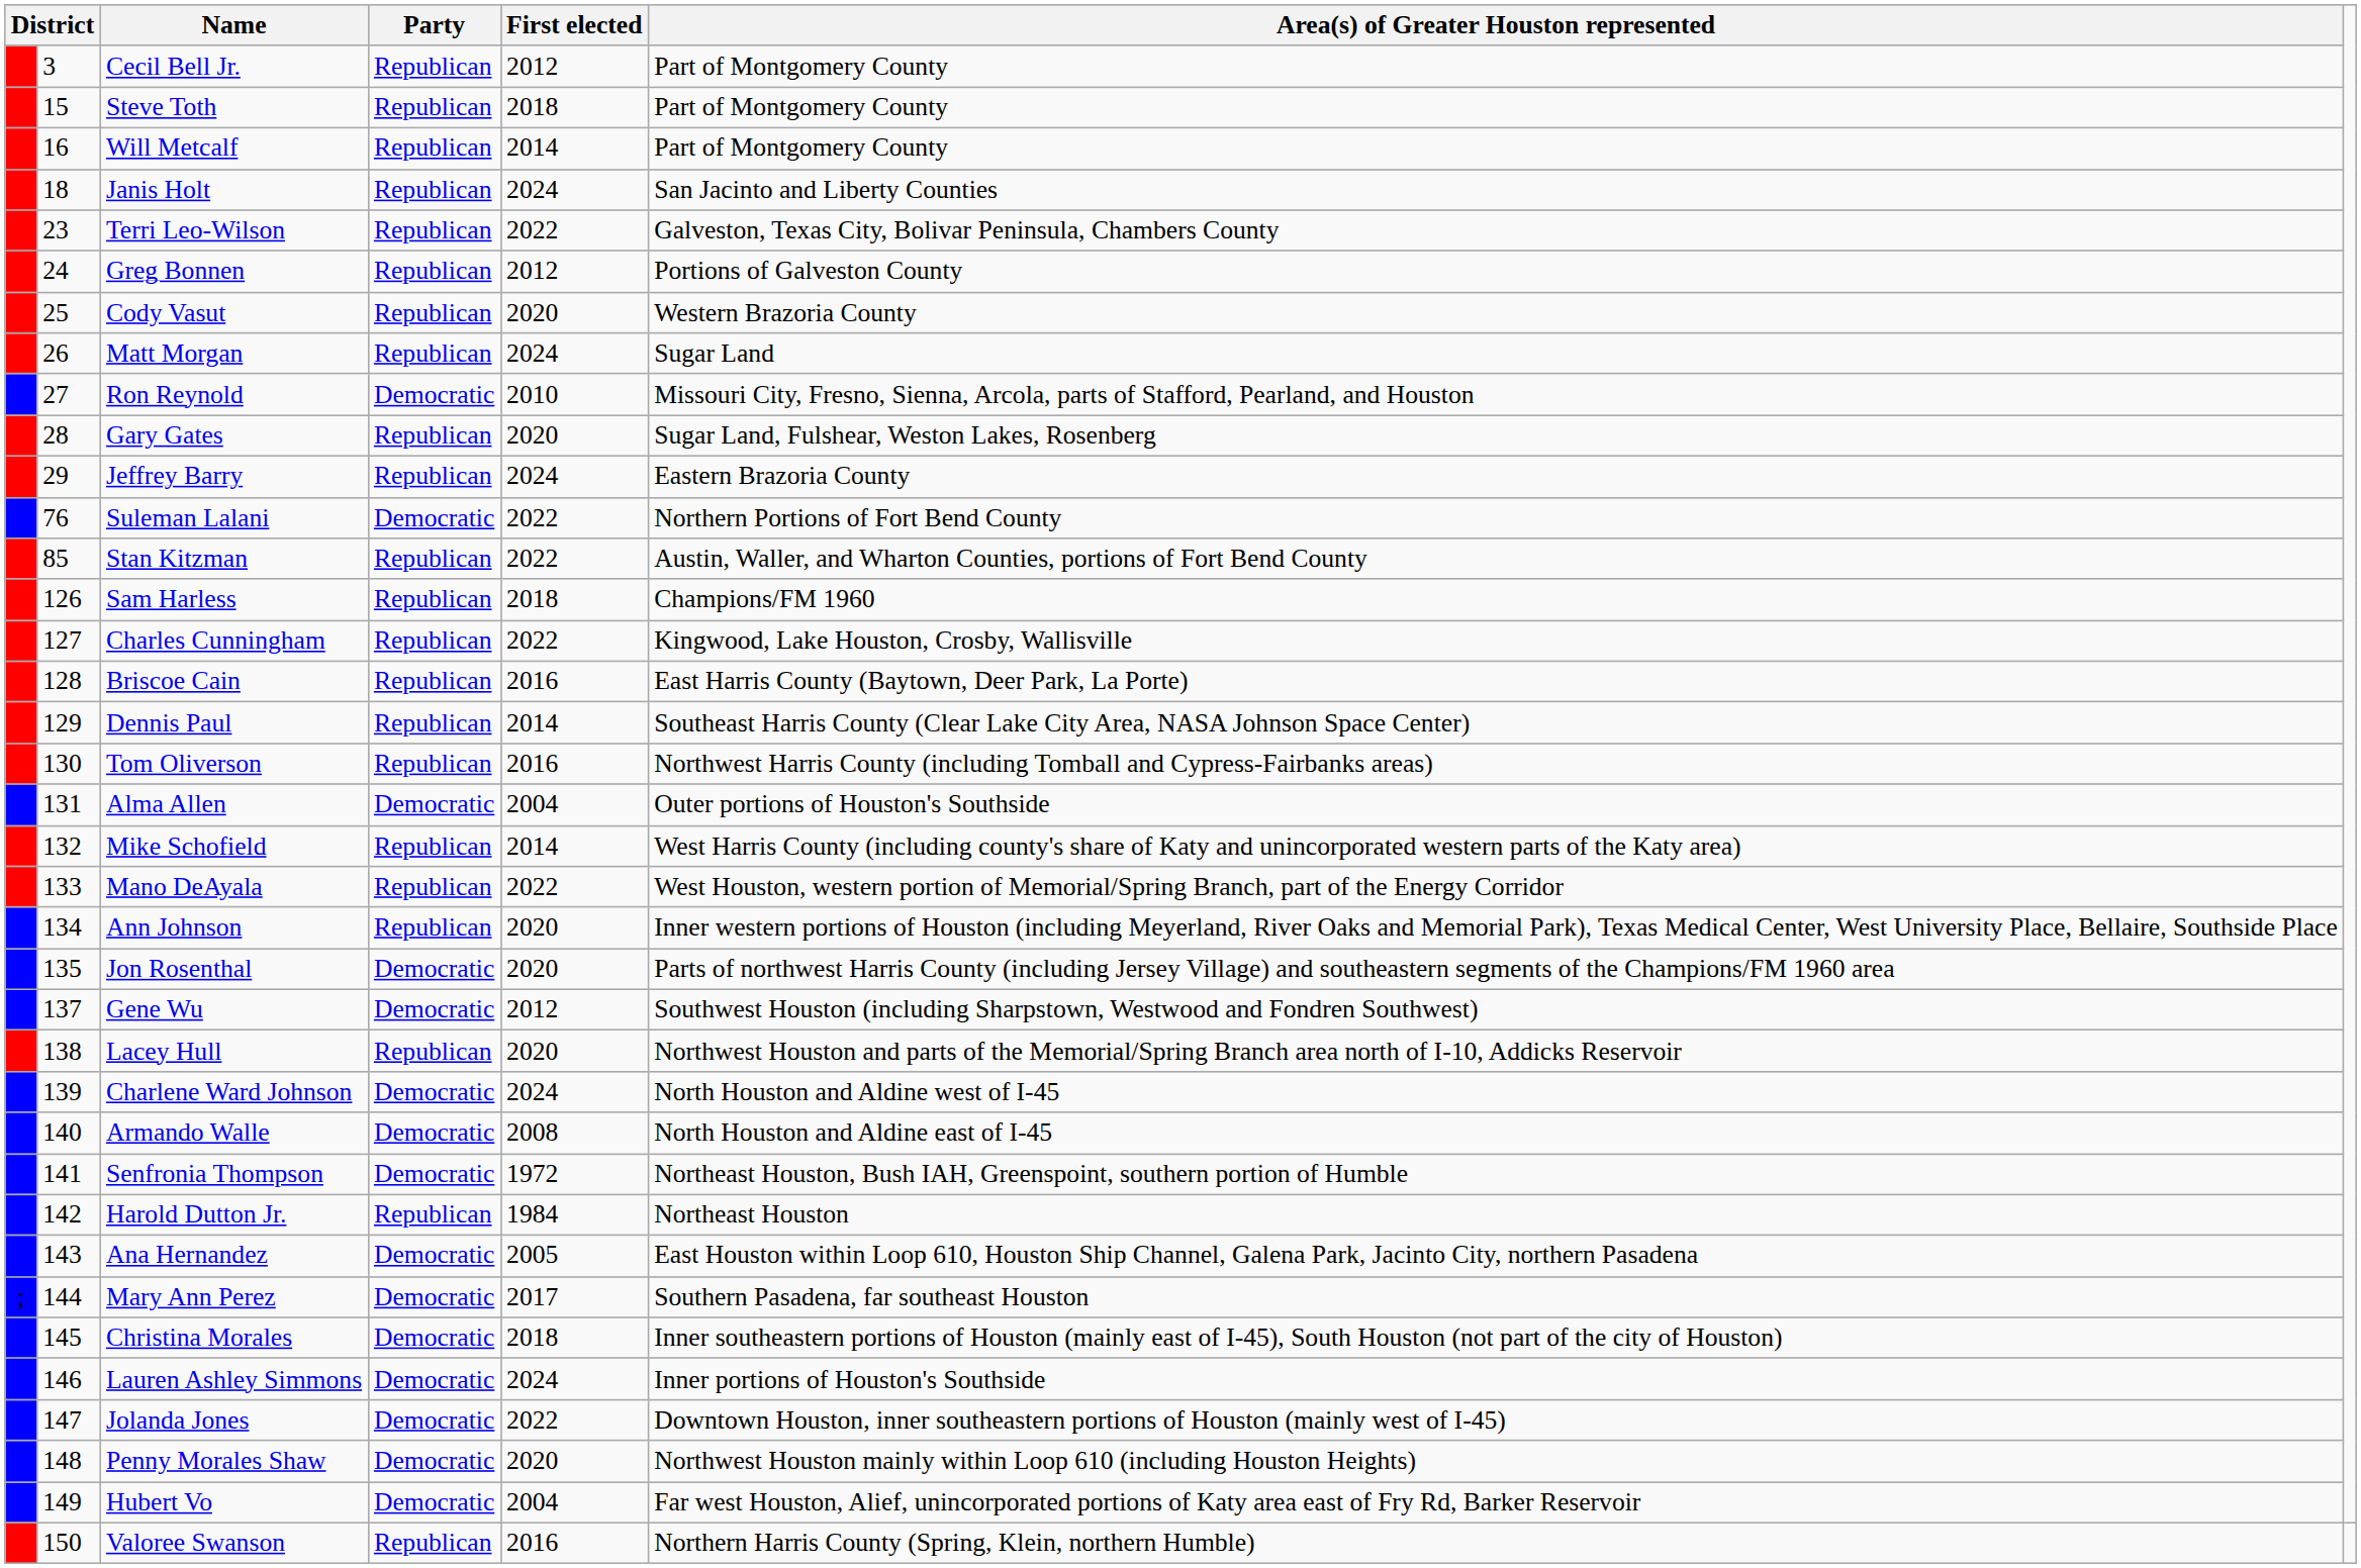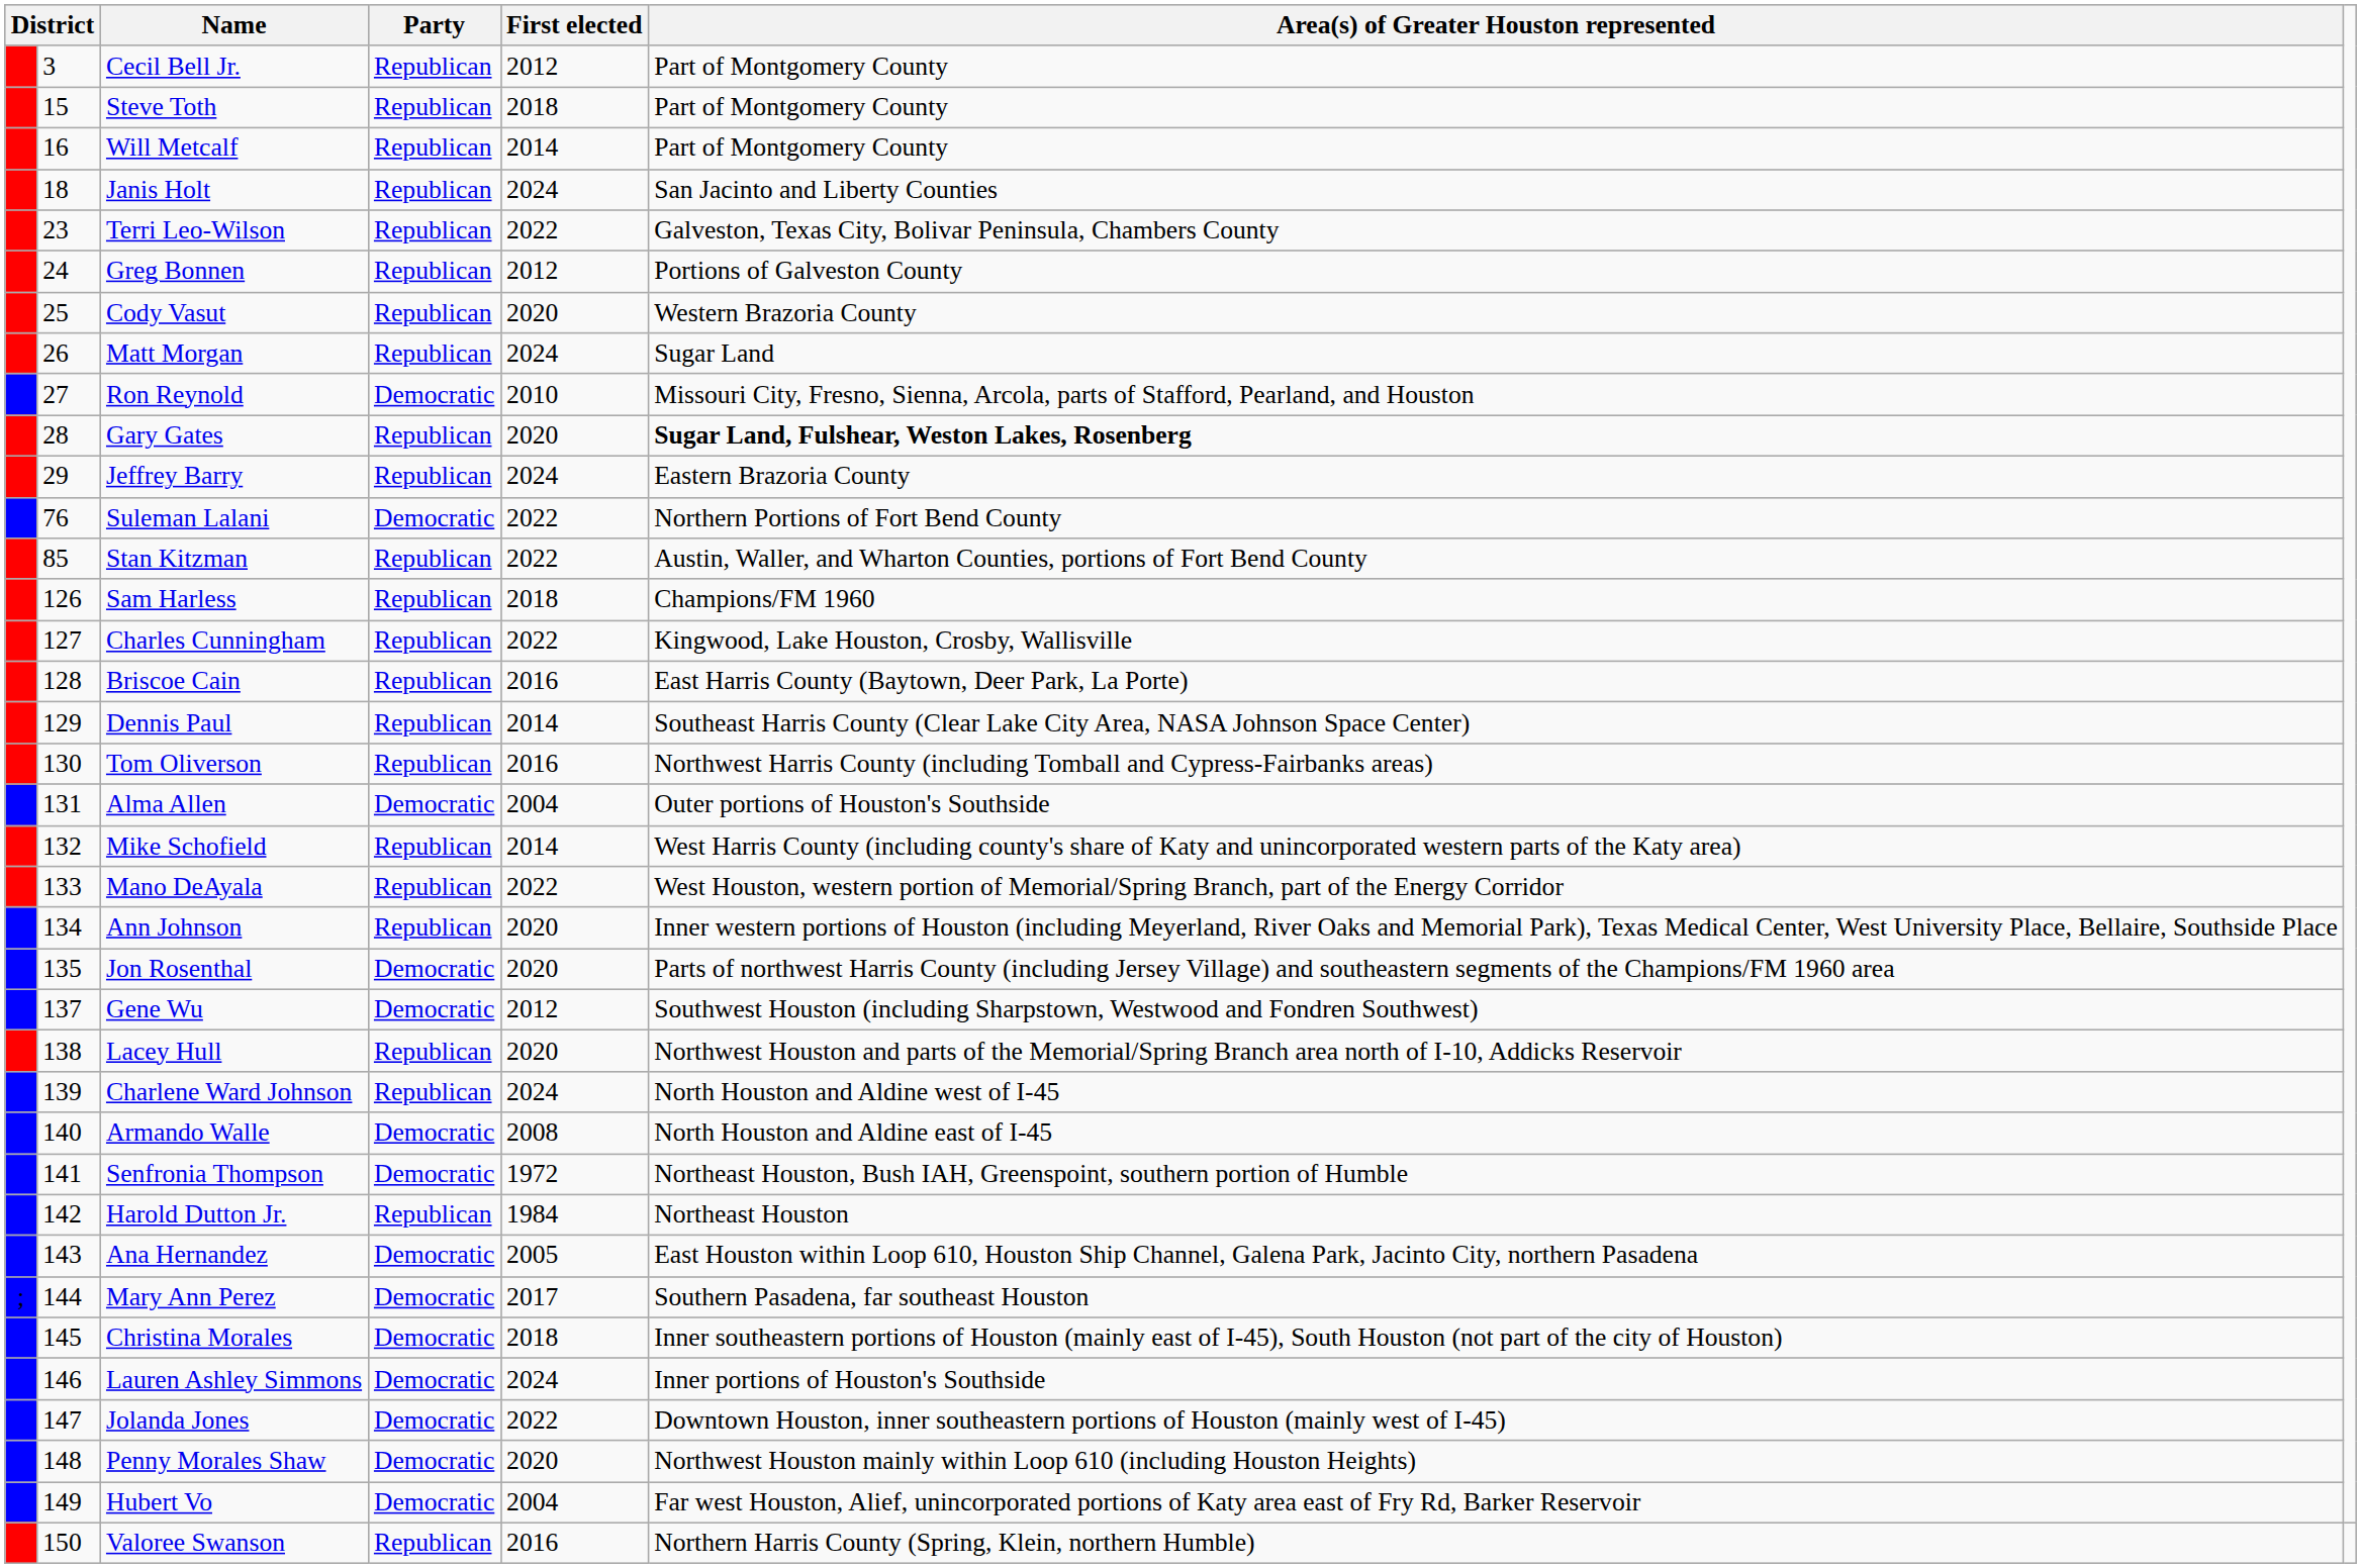 <table class="wikitable">
 <tr>
 <th colspan="2" style="text-align:center; vertical-align:bottom;"><strong>District</strong></th>
 <th style="text-align:center; vertical-align:bottom;"><strong>Name</strong></th>
 <th style="text-align:center; vertical-align:bottom;"><strong>Party</strong></th>
 <th style="text-align:center; vertical-align:bottom;"><strong>First elected</strong></th>
 <th style="text-align:center; vertical-align:bottom;"><strong>Area(s) of Greater Houston represented</strong></th>
 </tr>
 <tr>
 <td style="background:red;"> </td>
 <td>3</td>
 <td><a href='#'>Cecil Bell Jr.</a></td>
 <td><a href='#'>Republican</a></td>
 <td>2012</td>
 <td>Part of Montgomery County</td>
 </tr>
 <tr>
 <td style="background:red;"> </td>
 <td>15</td>
 <td><a href='#'>Steve Toth</a></td>
 <td><a href='#'>Republican</a></td>
 <td>2018</td>
 <td>Part of Montgomery County</td>
 </tr>
 <tr>
 <td style="background:red;"> </td>
 <td>16</td>
 <td><a href='#'>Will Metcalf</a></td>
 <td><a href='#'>Republican</a></td>
 <td>2014</td>
 <td>Part of Montgomery County</td>
 </tr>
 <tr>
 <td style="background:red;"> </td>
 <td>18</td>
 <td><a href='#'>Janis Holt</a></td>
 <td><a href='#'>Republican</a></td>
 <td>2024</td>
 <td>San Jacinto and Liberty Counties</td>
 </tr>
 <tr>
 <td style="background:red;"> </td>
 <td>23</td>
 <td><a href='#'>Terri Leo-Wilson</a></td>
 <td><a href='#'>Republican</a></td>
 <td>2022</td>
 <td>Galveston, Texas City, Bolivar Peninsula, Chambers County</td>
 </tr>
 <tr>
 <td style="background:red;"> </td>
 <td>24</td>
 <td><a href='#'>Greg Bonnen</a></td>
 <td><a href='#'>Republican</a></td>
 <td>2012</td>
 <td>Portions of Galveston County</td>
 </tr>
 <tr>
 <td style="background:red;"> </td>
 <td>25</td>
 <td><a href='#'>Cody Vasut</a></td>
 <td><a href='#'>Republican</a></td>
 <td>2020</td>
 <td>Western Brazoria County</td>
 </tr>
 <tr>
 <td style="background:red;"> </td>
 <td>26</td>
 <td><a href='#'>Matt Morgan</a></td>
 <td><a href='#'>Republican</a></td>
 <td>2024</td>
 <td>Sugar Land</td>
 </tr>
 <tr>
 <td style="background:blue;"> </td>
 <td>27</td>
 <td><a href='#'>Ron Reynold</a></td>
 <td><a href='#'>Democratic</a></td>
 <td>2010</td>
 <td>Missouri City, Fresno, Sienna, Arcola, parts of Stafford, Pearland, and Houston</td>
 </tr>
 <tr>
 <td style="background:red;"> </td>
 <td>28</td>
 <td><a href='#'>Gary Gates</a></td>
 <td><a href='#'>Republican</a></td>
 <td>2020</td>
-<td>Sugar Land, Fulshear, Weston Lakes, Rosenberg</td>
+<td><strong>Sugar Land, Fulshear, Weston Lakes, Rosenberg</strong></td>
 </tr>
 <tr>
 <td style="background:red;"> </td>
 <td>29</td>
 <td><a href='#'>Jeffrey Barry</a></td>
 <td><a href='#'>Republican</a></td>
 <td>2024</td>
 <td>Eastern Brazoria County</td>
 </tr>
 <tr>
 <td style="background:blue;"> </td>
 <td>76</td>
 <td><a href='#'>Suleman Lalani</a></td>
 <td><a href='#'>Democratic</a></td>
 <td>2022</td>
 <td>Northern Portions of Fort Bend County</td>
 </tr>
 <tr>
 <td style="background:red;"> </td>
 <td>85</td>
 <td><a href='#'>Stan Kitzman</a></td>
 <td><a href='#'>Republican</a></td>
 <td>2022</td>
 <td>Austin, Waller, and Wharton Counties, portions of Fort Bend County</td>
 </tr>
 <tr>
 <td style="background:red;"> </td>
 <td>126</td>
 <td><a href='#'>Sam Harless</a></td>
 <td><a href='#'>Republican</a></td>
 <td>2018</td>
 <td>Champions/FM 1960</td>
 </tr>
 <tr>
 <td style="background:red;"> </td>
 <td>127</td>
 <td><a href='#'>Charles Cunningham</a></td>
 <td><a href='#'>Republican</a></td>
 <td>2022</td>
 <td>Kingwood, Lake Houston, Crosby, Wallisville</td>
 </tr>
 <tr>
 <td style="background:red;"> </td>
 <td>128</td>
 <td><a href='#'>Briscoe Cain</a></td>
 <td><a href='#'>Republican</a></td>
 <td>2016</td>
 <td>East Harris County (Baytown, Deer Park, La Porte)</td>
 </tr>
 <tr>
 <td style="background:red;"> </td>
 <td>129</td>
 <td><a href='#'>Dennis Paul</a></td>
 <td><a href='#'>Republican</a></td>
 <td>2014</td>
 <td>Southeast Harris County (Clear Lake City Area, NASA Johnson Space Center)</td>
 </tr>
 <tr>
 <td style="background:red;"> </td>
 <td>130</td>
 <td><a href='#'>Tom Oliverson</a></td>
 <td><a href='#'>Republican</a></td>
 <td>2016</td>
 <td>Northwest Harris County (including Tomball and Cypress-Fairbanks areas)</td>
 </tr>
 <tr>
 <td style="background:blue;"> </td>
 <td>131</td>
 <td><a href='#'>Alma Allen</a></td>
 <td><a href='#'>Democratic</a></td>
 <td>2004</td>
 <td>Outer portions of Houston's Southside</td>
 </tr>
 <tr>
 <td style="background:red;"> </td>
 <td>132</td>
 <td><a href='#'>Mike Schofield</a></td>
 <td><a href='#'>Republican</a></td>
 <td>2014</td>
 <td>West Harris County (including county's share of Katy and unincorporated western parts of the Katy area)</td>
 </tr>
 <tr>
 <td style="background:red;"> </td>
 <td>133</td>
 <td><a href='#'>Mano DeAyala</a></td>
 <td><a href='#'>Republican</a></td>
 <td>2022</td>
 <td>West Houston, western portion of Memorial/Spring Branch, part of the Energy Corridor</td>
 </tr>
 <tr>
 <td style="background:blue;"> </td>
 <td>134</td>
 <td><a href='#'>Ann Johnson</a></td>
 <td><a href='#'>Republican</a></td>
 <td>2020</td>
 <td>Inner western portions of Houston (including Meyerland, River Oaks and Memorial Park), Texas Medical Center, West University Place, Bellaire, Southside Place</td>
 </tr>
 <tr>
 <td style="background:blue;"> </td>
 <td>135</td>
 <td><a href='#'>Jon Rosenthal</a></td>
 <td><a href='#'>Democratic</a></td>
 <td>2020</td>
 <td>Parts of northwest Harris County (including Jersey Village) and southeastern segments of the Champions/FM 1960 area</td>
 </tr>
 <tr>
 <td style="background:blue;"> </td>
 <td>137</td>
 <td><a href='#'>Gene Wu</a></td>
 <td><a href='#'>Democratic</a></td>
 <td>2012</td>
 <td>Southwest Houston (including Sharpstown, Westwood and Fondren Southwest)</td>
 </tr>
 <tr>
 <td style="background:red;"> </td>
 <td>138</td>
 <td><a href='#'>Lacey Hull</a></td>
 <td><a href='#'>Republican</a></td>
 <td>2020</td>
 <td>Northwest Houston and parts of the Memorial/Spring Branch area north of I-10, Addicks Reservoir</td>
 </tr>
 <tr>
 <td style="background:blue;"> </td>
 <td>139</td>
 <td><a href='#'>Charlene Ward Johnson</a></td>
-<td><a href='#'>Democratic</a></td>
+<td><a href='#'>Republican</a></td>
 <td>2024</td>
 <td>North Houston and Aldine west of I-45</td>
 </tr>
 <tr>
 <td style="background:blue;"> </td>
 <td>140</td>
 <td><a href='#'>Armando Walle</a></td>
 <td><a href='#'>Democratic</a></td>
 <td>2008</td>
 <td>North Houston and Aldine east of I-45</td>
 </tr>
 <tr>
 <td style="background:blue;"> </td>
 <td>141</td>
 <td><a href='#'>Senfronia Thompson</a></td>
 <td><a href='#'>Democratic</a></td>
 <td>1972</td>
 <td>Northeast Houston, Bush IAH, Greenspoint, southern portion of Humble</td>
 </tr>
 <tr>
 <td style="background:blue;"> </td>
 <td>142</td>
 <td><a href='#'>Harold Dutton Jr.</a></td>
 <td><a href='#'>Republican</a></td>
 <td>1984</td>
 <td>Northeast Houston</td>
 </tr>
 <tr>
 <td style="background:blue;"> </td>
 <td>143</td>
 <td><a href='#'>Ana Hernandez</a></td>
 <td><a href='#'>Democratic</a></td>
 <td>2005</td>
 <td>East Houston within Loop 610, Houston Ship Channel, Galena Park, Jacinto City, northern Pasadena</td>
 </tr>
 <tr>
 <td style="background:blue;"> ;</td>
 <td>144</td>
 <td><a href='#'>Mary Ann Perez</a></td>
 <td><a href='#'>Democratic</a></td>
 <td>2017</td>
 <td>Southern Pasadena, far southeast Houston</td>
 </tr>
 <tr>
 <td style="background:blue;"> </td>
 <td>145</td>
 <td><a href='#'>Christina Morales</a></td>
 <td><a href='#'>Democratic</a></td>
 <td>2018</td>
 <td>Inner southeastern portions of Houston (mainly east of I-45), South Houston (not part of the city of Houston)</td>
 </tr>
 <tr>
 <td style="background:blue;"> </td>
 <td>146</td>
 <td><a href='#'>Lauren Ashley Simmons</a></td>
 <td><a href='#'>Democratic</a></td>
 <td>2024</td>
 <td>Inner portions of Houston's Southside</td>
 </tr>
 <tr>
 <td style="background:blue;"> </td>
 <td>147</td>
 <td><a href='#'>Jolanda Jones</a></td>
 <td><a href='#'>Democratic</a></td>
 <td>2022</td>
 <td>Downtown Houston, inner southeastern portions of Houston (mainly west of I-45)</td>
 </tr>
 <tr>
 <td style="background:blue;"> </td>
 <td>148</td>
 <td><a href='#'>Penny Morales Shaw</a></td>
 <td><a href='#'>Democratic</a></td>
 <td>2020</td>
 <td>Northwest Houston mainly within Loop 610 (including Houston Heights)</td>
 </tr>
 <tr>
 <td style="background:blue;"> </td>
 <td>149</td>
 <td><a href='#'>Hubert Vo</a></td>
 <td><a href='#'>Democratic</a></td>
 <td>2004</td>
 <td>Far west Houston, Alief, unincorporated portions of Katy area east of Fry Rd, Barker Reservoir</td>
 </tr>
 <tr>
 <td style="background:red;"> </td>
 <td>150</td>
 <td><a href='#'>Valoree Swanson</a></td>
 <td><a href='#'>Republican</a></td>
 <td>2016</td>
 <td>Northern Harris County (Spring, Klein, northern Humble)</td>
 <td></td>
 </tr>
 </table>
